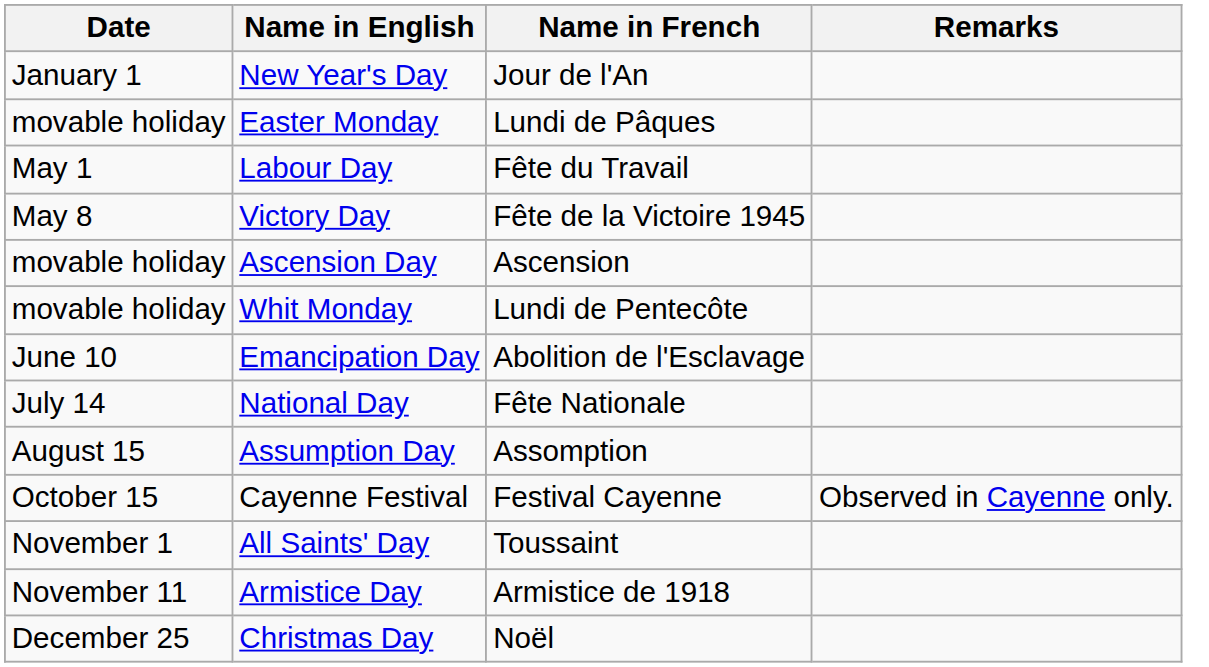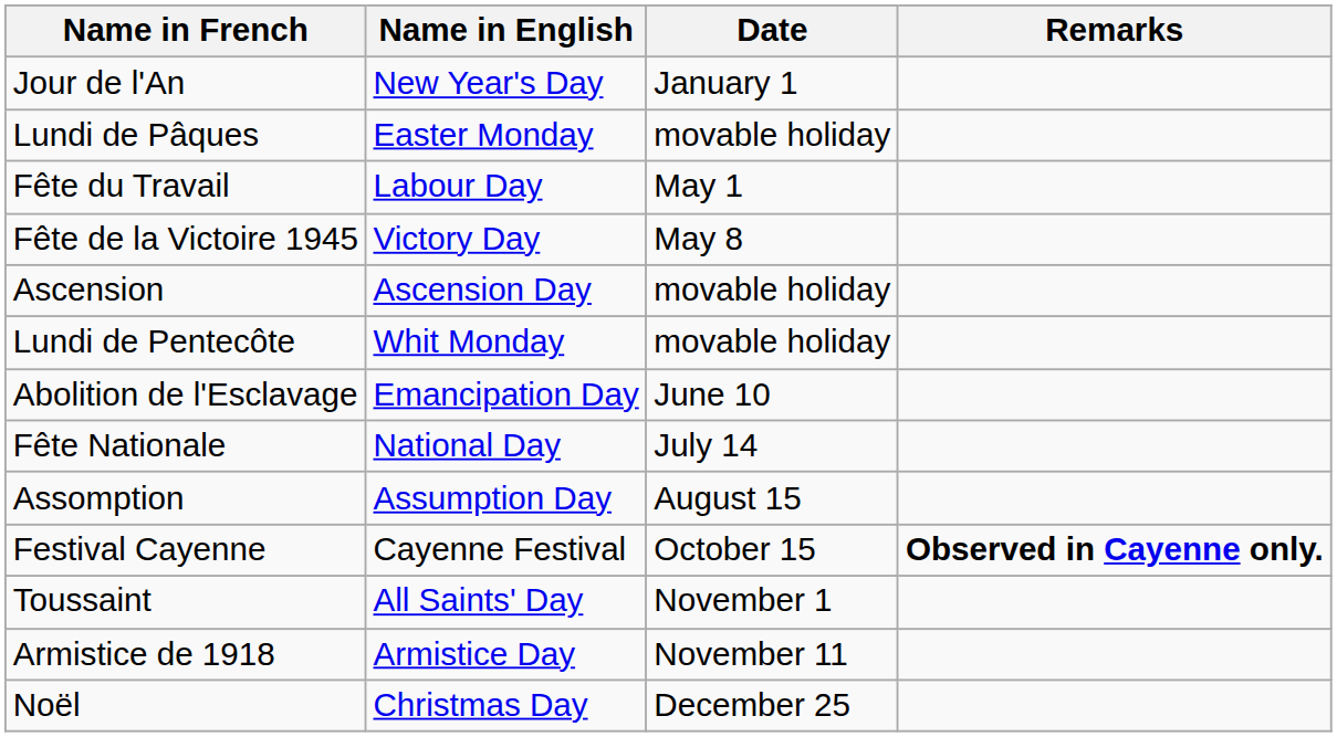 <table class="wikitable">
 <tr>
+<th>Name in French</th>
+<th>Name in English</th>
 <th>Date</th>
-<th>Name in English</th>
-<th>Name in French</th>
 <th>Remarks</th>
 </tr>
 <tr>
+<td>Jour de l'An</td>
+<td><a href='#'>New Year's Day</a></td>
 <td>January 1</td>
-<td><a href='#'>New Year's Day</a></td>
-<td>Jour de l'An</td>
 <td></td>
 </tr>
 <tr>
+<td>Lundi de Pâques</td>
+<td><a href='#'>Easter Monday</a></td>
 <td>movable holiday</td>
-<td><a href='#'>Easter Monday</a></td>
-<td>Lundi de Pâques</td>
 <td></td>
 </tr>
 <tr>
+<td>Fête du Travail</td>
+<td><a href='#'>Labour Day</a></td>
 <td>May 1</td>
-<td><a href='#'>Labour Day</a></td>
-<td>Fête du Travail</td>
 <td></td>
 </tr>
 <tr>
+<td>Fête de la Victoire 1945</td>
+<td><a href='#'>Victory Day</a></td>
 <td>May 8</td>
-<td><a href='#'>Victory Day</a></td>
-<td>Fête de la Victoire 1945</td>
 <td></td>
 </tr>
 <tr>
+<td>Ascension</td>
+<td><a href='#'>Ascension Day</a></td>
 <td>movable holiday</td>
-<td><a href='#'>Ascension Day</a></td>
-<td>Ascension</td>
 <td></td>
 </tr>
 <tr>
+<td>Lundi de Pentecôte</td>
+<td><a href='#'>Whit Monday</a></td>
 <td>movable holiday</td>
-<td><a href='#'>Whit Monday</a></td>
-<td>Lundi de Pentecôte</td>
 <td></td>
 </tr>
 <tr>
+<td>Abolition de l'Esclavage</td>
+<td><a href='#'>Emancipation Day</a></td>
 <td>June 10</td>
-<td><a href='#'>Emancipation Day</a></td>
-<td>Abolition de l'Esclavage</td>
 <td></td>
 </tr>
 <tr>
+<td>Fête Nationale</td>
+<td><a href='#'>National Day</a></td>
 <td>July 14</td>
-<td><a href='#'>National Day</a></td>
-<td>Fête Nationale</td>
 <td></td>
 </tr>
 <tr>
+<td>Assomption</td>
+<td><a href='#'>Assumption Day</a></td>
 <td>August 15</td>
-<td><a href='#'>Assumption Day</a></td>
-<td>Assomption</td>
 <td></td>
 </tr>
 <tr>
+<td>Festival Cayenne</td>
+<td>Cayenne Festival</td>
 <td>October 15</td>
-<td>Cayenne Festival</td>
-<td>Festival Cayenne</td>
-<td>Observed in <a href='#'>Cayenne</a> only.</td>
+<td><strong>Observed in <a href='#'>Cayenne</a> only.</strong></td>
 </tr>
 <tr>
+<td>Toussaint</td>
+<td><a href='#'>All Saints' Day</a></td>
 <td>November 1</td>
-<td><a href='#'>All Saints' Day</a></td>
-<td>Toussaint</td>
 <td></td>
 </tr>
 <tr>
+<td>Armistice de 1918</td>
+<td><a href='#'>Armistice Day</a></td>
 <td>November 11</td>
-<td><a href='#'>Armistice Day</a></td>
-<td>Armistice de 1918</td>
 <td></td>
 </tr>
 <tr>
+<td>Noël</td>
+<td><a href='#'>Christmas Day</a></td>
 <td>December 25</td>
-<td><a href='#'>Christmas Day</a></td>
-<td>Noël</td>
 <td></td>
 </tr>
 </table>
